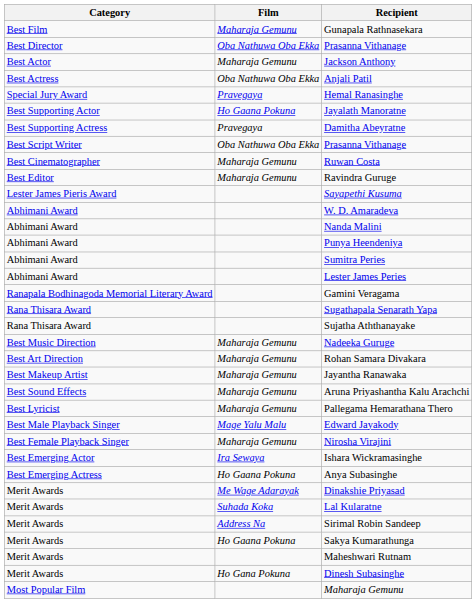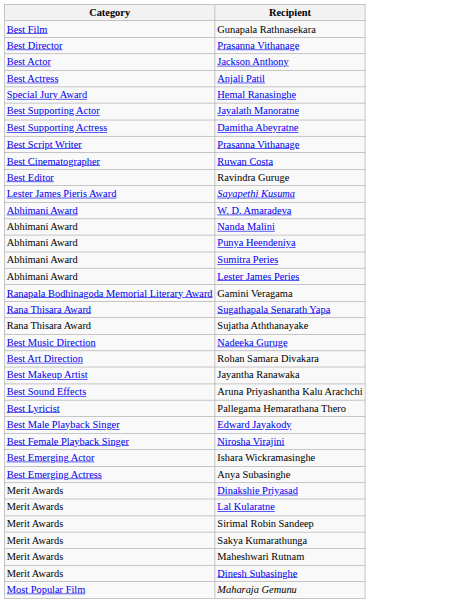 <table class="wikitable plainrowheaders sortable">
 <tr>
 <th scope="col">Category</th>
-<th scope="col">Film</th>
 <th scope="col">Recipient</th>
 </tr>
 <tr>
 <td><a href='#'>Best Film</a></td>
-<td><em><a href='#'>Maharaja Gemunu</a></em></td>
 <td>Gunapala Rathnasekara</td>
 </tr>
 <tr>
 <td><a href='#'>Best Director</a></td>
-<td><em><a href='#'>Oba Nathuwa Oba Ekka</a></em></td>
 <td><a href='#'>Prasanna Vithanage</a></td>
 </tr>
 <tr>
 <td><a href='#'>Best Actor</a></td>
-<td><em>Maharaja Gemunu</em></td>
 <td><a href='#'>Jackson Anthony</a></td>
 </tr>
 <tr>
 <td><a href='#'>Best Actress</a></td>
-<td><em>Oba Nathuwa Oba Ekka</em></td>
 <td><a href='#'>Anjali Patil</a></td>
 </tr>
 <tr>
 <td><a href='#'>Special Jury Award</a></td>
-<td><em><a href='#'>Pravegaya</a></em></td>
 <td><a href='#'>Hemal Ranasinghe</a></td>
 </tr>
 <tr>
 <td><a href='#'>Best Supporting Actor</a></td>
-<td><em><a href='#'>Ho Gaana Pokuna</a></em></td>
 <td><a href='#'>Jayalath Manoratne</a></td>
 </tr>
 <tr>
 <td><a href='#'>Best Supporting Actress</a></td>
-<td><em>Pravegaya</em></td>
 <td><a href='#'>Damitha Abeyratne</a></td>
 </tr>
 <tr>
 <td><a href='#'>Best Script Writer</a></td>
-<td><em>Oba Nathuwa Oba Ekka</em></td>
 <td><a href='#'>Prasanna Vithanage</a></td>
 </tr>
 <tr>
 <td><a href='#'>Best Cinematographer</a></td>
-<td><em>Maharaja Gemunu</em></td>
 <td><a href='#'>Ruwan Costa</a></td>
 </tr>
 <tr>
 <td><a href='#'>Best Editor</a></td>
-<td><em>Maharaja Gemunu</em></td>
 <td>Ravindra Guruge</td>
 </tr>
 <tr>
 <td><a href='#'>Lester James Pieris Award</a></td>
-<td></td>
 <td><em><a href='#'>Sayapethi Kusuma</a></em></td>
 </tr>
 <tr>
 <td><a href='#'>Abhimani Award</a></td>
-<td></td>
 <td><a href='#'>W. D. Amaradeva</a></td>
 </tr>
 <tr>
 <td>Abhimani Award</td>
-<td></td>
 <td><a href='#'>Nanda Malini</a></td>
 </tr>
 <tr>
 <td>Abhimani Award</td>
-<td></td>
 <td><a href='#'>Punya Heendeniya</a></td>
 </tr>
 <tr>
 <td>Abhimani Award</td>
-<td></td>
 <td><a href='#'>Sumitra Peries</a></td>
 </tr>
 <tr>
 <td>Abhimani Award</td>
-<td></td>
 <td><a href='#'>Lester James Peries</a></td>
 </tr>
 <tr>
 <td><a href='#'>Ranapala Bodhinagoda Memorial Literary Award</a></td>
-<td></td>
 <td>Gamini Veragama</td>
 </tr>
 <tr>
 <td><a href='#'>Rana Thisara Award</a></td>
-<td></td>
 <td><a href='#'>Sugathapala Senarath Yapa</a></td>
 </tr>
 <tr>
 <td>Rana Thisara Award</td>
-<td></td>
 <td>Sujatha Aththanayake</td>
 </tr>
 <tr>
 <td><a href='#'>Best Music Direction</a></td>
-<td><em>Maharaja Gemunu</em></td>
 <td><a href='#'>Nadeeka Guruge</a></td>
 </tr>
 <tr>
 <td><a href='#'>Best Art Direction</a></td>
-<td><em>Maharaja Gemunu</em></td>
 <td>Rohan Samara Divakara</td>
 </tr>
 <tr>
 <td><a href='#'>Best Makeup Artist</a></td>
-<td><em>Maharaja Gemunu</em></td>
 <td>Jayantha Ranawaka</td>
 </tr>
 <tr>
 <td><a href='#'>Best Sound Effects</a></td>
-<td><em>Maharaja Gemunu</em></td>
 <td>Aruna Priyashantha Kalu Arachchi</td>
 </tr>
 <tr>
 <td><a href='#'>Best Lyricist</a></td>
-<td><em>Maharaja Gemunu</em></td>
 <td>Pallegama Hemarathana Thero</td>
 </tr>
 <tr>
 <td><a href='#'>Best Male Playback Singer</a></td>
-<td><em><a href='#'>Mage Yalu Malu</a></em></td>
 <td><a href='#'>Edward Jayakody</a></td>
 </tr>
 <tr>
 <td><a href='#'>Best Female Playback Singer</a></td>
-<td><em>Maharaja Gemunu</em></td>
 <td><a href='#'>Nirosha Virajini</a></td>
 </tr>
 <tr>
 <td><a href='#'>Best Emerging Actor</a></td>
-<td><em><a href='#'>Ira Sewaya</a></em></td>
 <td>Ishara Wickramasinghe</td>
 </tr>
 <tr>
 <td><a href='#'>Best Emerging Actress</a></td>
-<td><em>Ho Gaana Pokuna</em></td>
 <td>Anya Subasinghe</td>
 </tr>
 <tr>
 <td>Merit Awards</td>
-<td><em><a href='#'>Me Wage Adarayak</a></em></td>
 <td><a href='#'>Dinakshie Priyasad</a></td>
 </tr>
 <tr>
 <td>Merit Awards</td>
-<td><em><a href='#'>Suhada Koka</a></em></td>
 <td><a href='#'>Lal Kularatne</a></td>
 </tr>
 <tr>
 <td>Merit Awards</td>
-<td><em><a href='#'>Address Na</a></em></td>
 <td>Sirimal Robin Sandeep</td>
 </tr>
 <tr>
 <td>Merit Awards</td>
-<td><em>Ho Gaana Pokuna</em></td>
 <td>Sakya Kumarathunga</td>
 </tr>
 <tr>
 <td>Merit Awards</td>
-<td></td>
 <td>Maheshwari Rutnam</td>
 </tr>
 <tr>
 <td>Merit Awards</td>
-<td><em>Ho Gana Pokuna</em></td>
 <td><a href='#'>Dinesh Subasinghe</a></td>
 </tr>
 <tr>
 <td><a href='#'>Most Popular Film</a></td>
-<td></td>
 <td><em>Maharaja Gemunu</em></td>
 </tr>
 </table>
